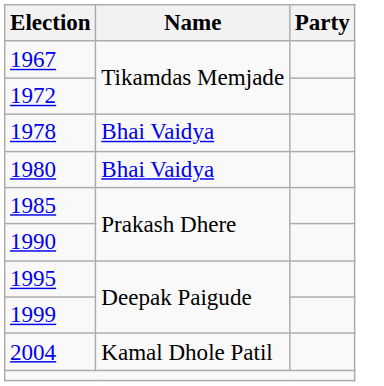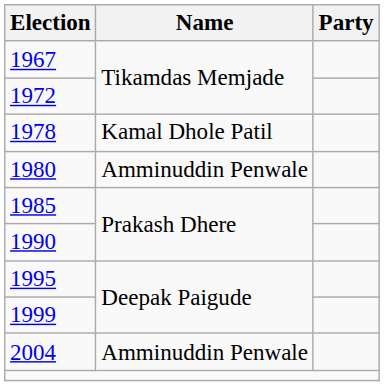 <table class="wikitable sortable">
 <tr>
 <th>Election</th>
 <th>Name</th>
 <th colspan="2">Party</th>
 </tr>
 <tr>
 <td><a href='#'>1967</a></td>
 <td rowspan="2">Tikamdas Memjade</td>
 <td></td>
 </tr>
 <tr>
 <td><a href='#'>1972</a></td>
 </tr>
 <tr>
 <td><a href='#'>1978</a></td>
-<td><a href='#'>Bhai Vaidya</a></td>
+<td>Kamal Dhole Patil</td>
 <td></td>
 </tr>
 <tr>
 <td><a href='#'>1980</a></td>
-<td><a href='#'>Bhai Vaidya</a></td>
+<td>Amminuddin Penwale</td>
 <td></td>
 </tr>
 <tr>
 <td><a href='#'>1985</a></td>
 <td rowspan="2">Prakash Dhere</td>
 <td></td>
 </tr>
 <tr>
 <td><a href='#'>1990</a></td>
 <td></td>
 </tr>
 <tr>
 <td><a href='#'>1995</a></td>
 <td rowspan="2">Deepak Paigude</td>
 <td></td>
 </tr>
 <tr>
 <td><a href='#'>1999</a></td>
 </tr>
 <tr>
 <td><a href='#'>2004</a></td>
-<td>Kamal Dhole Patil</td>
+<td>Amminuddin Penwale</td>
 <td></td>
 </tr>
 <tr>
 <td colspan="4"></td>
 </tr>
 </table>
